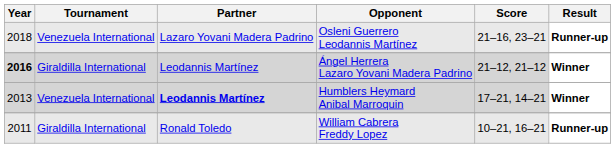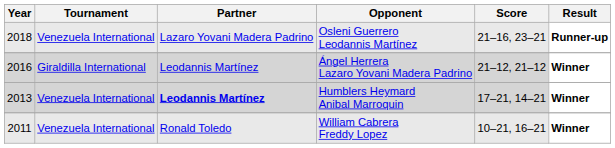 <table class="sortable wikitable" style="font-size: 90%;">
 <tr>
 <th>Year</th>
 <th>Tournament</th>
 <th>Partner</th>
 <th>Opponent</th>
 <th>Score</th>
 <th>Result</th>
 </tr>
 <tr style="background:#E9E9E9">
 <td align="center">2018</td>
 <td align="left"><a href='#'>Venezuela International</a></td>
 <td align="left"> <a href='#'>Lazaro Yovani Madera Padrino</a></td>
 <td align="left"> <a href='#'>Osleni Guerrero</a> <br>  <a href='#'>Leodannis Martínez</a></td>
 <td align="left">21–16, 23–21</td>
 <td style="text-align:left; background:white"> <strong>Runner-up</strong></td>
 </tr>
 <tr>
 </tr>
 <tr style="background:#D5D5D5">
-<td align="center"><strong>2016</strong></td>
+<td align="center">2016</td>
 <td align="left"><a href='#'>Giraldilla International</a></td>
 <td align="left"> <a href='#'>Leodannis Martínez</a></td>
 <td align="left"> <a href='#'>Ángel Herrera</a> <br>  <a href='#'>Lazaro Yovani Madera Padrino</a></td>
 <td align="left">21–12, 21–12</td>
 <td style="text-align:left; background:white"> <strong>Winner</strong></td>
 </tr>
 <tr>
 </tr>
 <tr style="background:#D5D5D5">
 <td align="center">2013</td>
 <td align="left"><a href='#'>Venezuela International</a></td>
 <td align="left"><strong> <a href='#'>Leodannis Martínez</a></strong></td>
 <td align="left"> <a href='#'>Humblers Heymard</a> <br>  <a href='#'>Anibal Marroquin</a></td>
 <td align="left">17–21, 14–21</td>
 <td style="text-align:left; background:white"> <strong>Winner</strong></td>
 </tr>
 <tr>
 </tr>
 <tr style="background:#E9E9E9">
 <td align="center">2011</td>
-<td align="left"><a href='#'>Giraldilla International</a></td>
+<td align="left"><a href='#'>Venezuela International</a></td>
 <td align="left"> <a href='#'>Ronald Toledo</a></td>
 <td align="left"> <a href='#'>William Cabrera</a> <br>  <a href='#'>Freddy Lopez</a></td>
 <td align="left">10–21, 16–21</td>
-<td style="text-align:left; background:white"> <strong>Runner-up</strong></td>
+<td style="text-align:left; background:white"> <strong>Winner</strong></td>
 </tr>
 </table>
